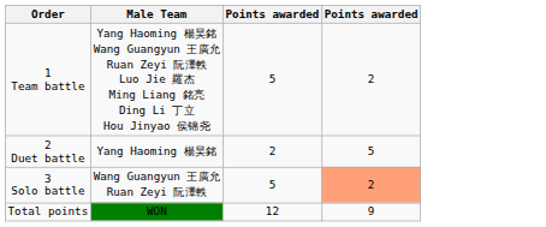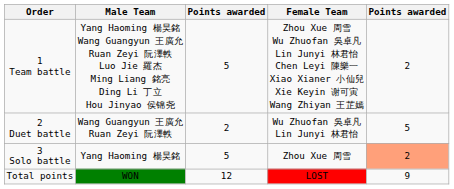 <table class="wikitable" style="text-align:center">
 <tr>
 <th>Order</th>
 <th>Male Team</th>
 <th>Points awarded</th>
+<th>Female Team</th>
 <th>Points awarded</th>
 </tr>
 <tr>
 <td>1 <br> Team battle</td>
 <td>Yang Haoming 楊昊銘 <br>Wang Guangyun 王廣允 <br>Ruan Zeyi 阮澤軼 <br> Luo Jie 羅杰 <br> Ming Liang 銘亮 <br> Ding Li 丁立 <br> Hou Jinyao 侯锦尧</td>
 <td>5</td>
+<td>Zhou Xue 周雪 <br> Wu Zhuofan 吳卓凡 <br> Lin Junyi 林君怡 <br> Chen Leyi 陳樂一 <br> Xiao Xianer 小仙兒 <br> Xie Keyin 谢可寅 <br> Wang Zhiyan 王芷嫣</td>
 <td>2</td>
 </tr>
 <tr>
 <td>2 <br> Duet battle</td>
-<td>Yang Haoming 楊昊銘</td>
+<td>Wang Guangyun 王廣允 <br> Ruan Zeyi 阮澤軼</td>
 <td>2</td>
+<td>Wu Zhuofan 吳卓凡 <br> Lin Junyi 林君怡</td>
 <td>5</td>
 </tr>
 <tr>
 <td>3 <br> Solo battle</td>
-<td>Wang Guangyun 王廣允 <br> Ruan Zeyi 阮澤軼</td>
+<td>Yang Haoming 楊昊銘</td>
 <td>5</td>
+<td>Zhou Xue 周雪</td>
 <td style="background: lightsalmon;">2</td>
 </tr>
 <tr>
 <td>Total points</td>
 <td style="background:green; ">WON</td>
 <td>12</td>
+<td style="background:red; ">LOST</td>
 <td>9</td>
 </tr>
 </table>
